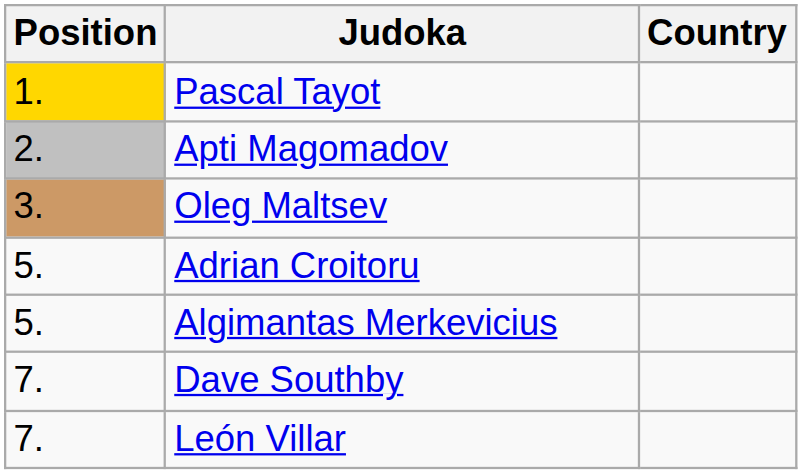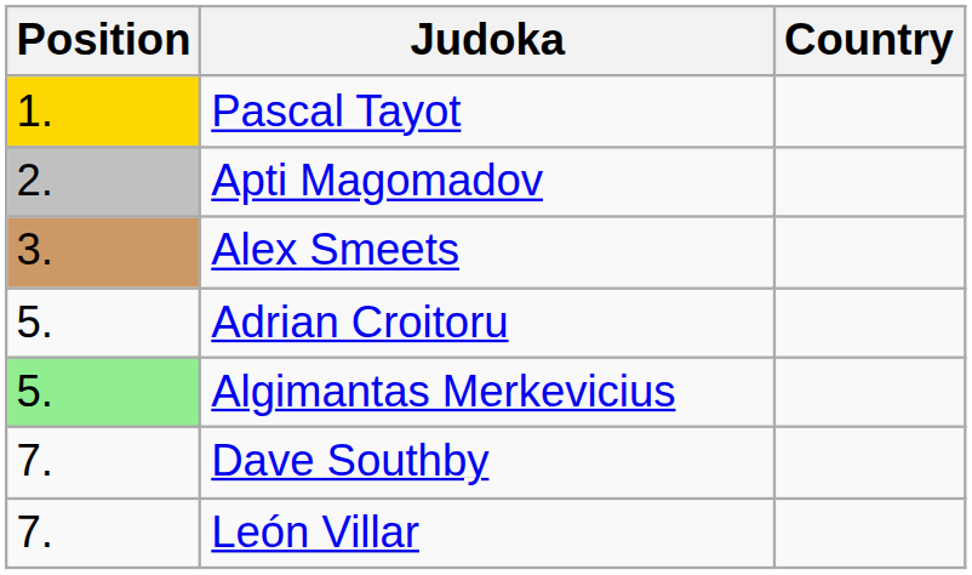 <table class=wikitable>
 <tr>
 <th width=10>Position</th>
 <th width=200>Judoka</th>
 <th width=10>Country</th>
 </tr>
 <tr>
 <td bgcolor=gold>1.</td>
 <td><a href='#'>Pascal Tayot</a></td>
 <td></td>
 </tr>
 <tr>
 <td bgcolor=silver>2.</td>
 <td><a href='#'>Apti Magomadov</a></td>
 <td></td>
 </tr>
 <tr>
 <td bgcolor=CC9966>3.</td>
-<td><a href='#'>Oleg Maltsev</a></td>
+<td><a href='#'>Alex Smeets</a></td>
 <td></td>
 </tr>
 <tr>
 <td>5.</td>
 <td><a href='#'>Adrian Croitoru</a></td>
 <td></td>
 </tr>
 <tr>
-<td>5.</td>
+<td style="background: lightgreen;">5.</td>
 <td><a href='#'>Algimantas Merkevicius</a></td>
 <td></td>
 </tr>
 <tr>
 <td>7.</td>
 <td><a href='#'>Dave Southby</a></td>
 <td></td>
 </tr>
 <tr>
 <td>7.</td>
 <td><a href='#'>León Villar</a></td>
 <td></td>
 </tr>
 </table>
